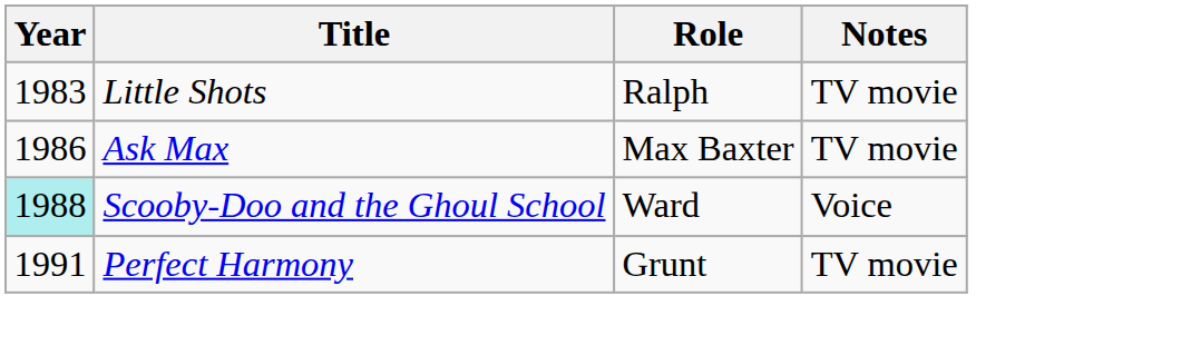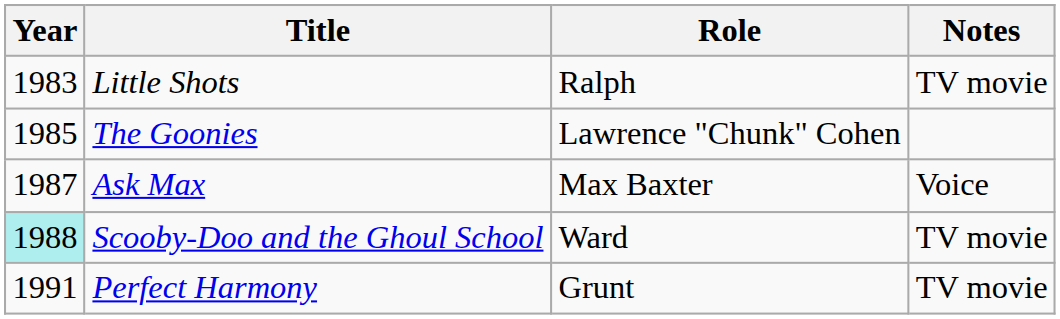 <table class="wikitable sortable">
 <tr>
 <th scope="col">Year</th>
 <th scope="col">Title</th>
 <th scope="col">Role</th>
 <th scope="col" class="unsortable">Notes</th>
 </tr>
 <tr>
 <td>1983</td>
 <td scope="row"><em>Little Shots</em></td>
 <td>Ralph</td>
 <td>TV movie</td>
 </tr>
 <tr>
-<td>1986</td>
+<td>1985</td>
+<td scope="row"><em><a href='#'>The Goonies</a></em></td>
+<td>Lawrence "Chunk" Cohen</td>
+<td></td>
+</tr>
+<tr>
+<td>1987</td>
 <td scope="row"><em><a href='#'>Ask Max</a></em></td>
 <td>Max Baxter</td>
-<td>TV movie</td>
+<td>Voice</td>
 </tr>
 <tr>
 <td style="background: paleturquoise;">1988</td>
 <td scope="row"><em><a href='#'>Scooby-Doo and the Ghoul School</a></em></td>
 <td>Ward</td>
-<td>Voice</td>
+<td>TV movie</td>
 </tr>
 <tr>
 <td>1991</td>
 <td scope="row"><em><a href='#'>Perfect Harmony</a></em></td>
 <td>Grunt</td>
 <td>TV movie</td>
 </tr>
 </table>
